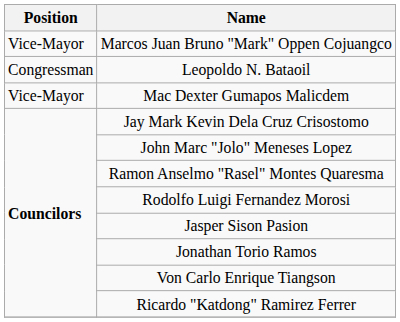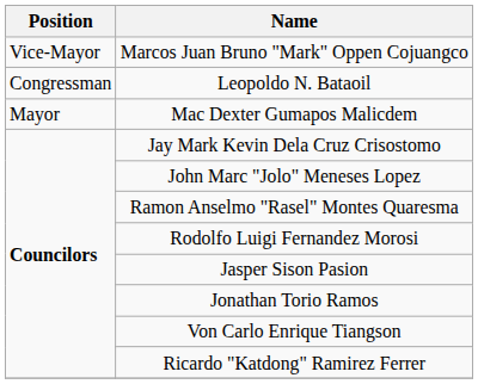 <table class="wikitable" style="line-height:1.20em; font-size:100%;">
 <tr>
 <th>Position</th>
 <th>Name</th>
 </tr>
 <tr>
 <td>Vice-Mayor</td>
 <td style="text-align:center;">Marcos Juan Bruno "Mark" Oppen Cojuangco</td>
 </tr>
 <tr>
 <td>Congressman</td>
 <td style="text-align:center;">Leopoldo N. Bataoil</td>
 </tr>
 <tr>
-<td>Vice-Mayor</td>
+<td>Mayor</td>
 <td style="text-align:center;">Mac Dexter Gumapos Malicdem</td>
 </tr>
 <tr>
 <td rowspan=8><strong>Councilors</strong></td>
 <td style="text-align:center;">Jay Mark Kevin Dela Cruz Crisostomo</td>
 </tr>
 <tr>
 <td style="text-align:center;">John Marc "Jolo" Meneses Lopez</td>
 </tr>
 <tr>
 <td style="text-align:center;">Ramon Anselmo "Rasel" Montes Quaresma</td>
 </tr>
 <tr>
 <td style="text-align:center;">Rodolfo Luigi Fernandez Morosi</td>
 </tr>
 <tr>
 <td style="text-align:center;">Jasper Sison Pasion</td>
 </tr>
 <tr>
 <td style="text-align:center;">Jonathan Torio Ramos</td>
 </tr>
 <tr>
 <td style="text-align:center;">Von Carlo Enrique Tiangson</td>
 </tr>
 <tr>
 <td style="text-align:center;">Ricardo "Katdong" Ramirez Ferrer</td>
 </tr>
 <tr>
 </tr>
 </table>
